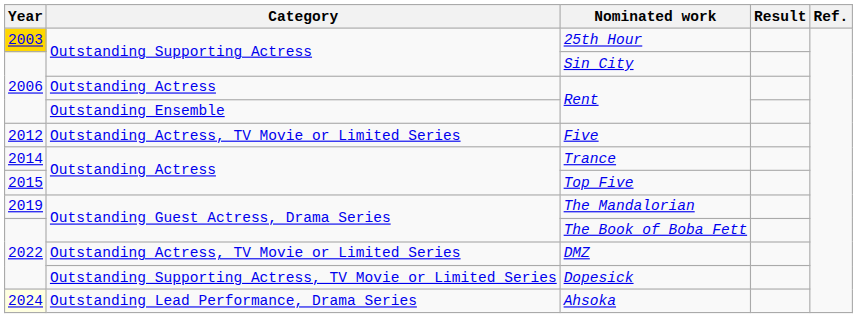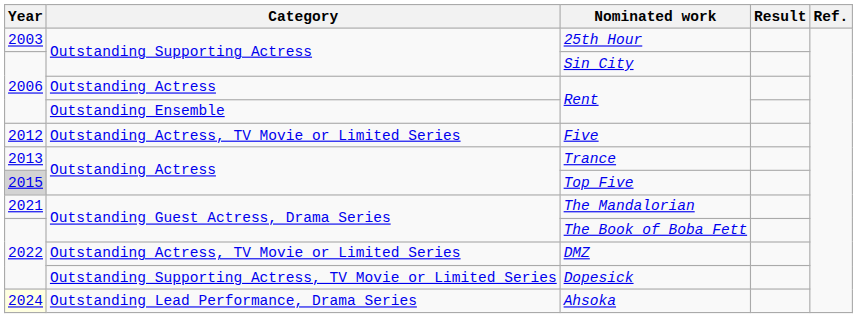 <table class="wikitable">
 <tr>
 <th>Year</th>
 <th>Category</th>
 <th>Nominated work</th>
 <th>Result</th>
 <th>Ref.</th>
 </tr>
 <tr>
-<td style="background: gold;"><a href='#'>2003</a></td>
+<td><a href='#'>2003</a></td>
 <td rowspan=2><a href='#'>Outstanding Supporting Actress</a></td>
 <td><em><a href='#'>25th Hour</a></em></td>
 <td></td>
 <td rowspan=12></td>
 </tr>
 <tr>
 <td rowspan="3"><a href='#'>2006</a></td>
 <td><em><a href='#'>Sin City</a></em></td>
 <td></td>
 </tr>
 <tr>
 <td><a href='#'>Outstanding Actress</a></td>
 <td rowspan="2"><em><a href='#'>Rent</a></em></td>
 <td></td>
 </tr>
 <tr>
 <td><a href='#'>Outstanding Ensemble</a></td>
 <td></td>
 </tr>
 <tr>
 <td><a href='#'>2012</a></td>
 <td><a href='#'>Outstanding Actress, TV Movie or Limited Series</a></td>
 <td><em><a href='#'>Five</a></em></td>
 <td></td>
 </tr>
 <tr>
-<td><a href='#'>2014</a></td>
+<td><a href='#'>2013</a></td>
 <td rowspan=2><a href='#'>Outstanding Actress</a></td>
 <td><em><a href='#'>Trance</a></em></td>
 <td></td>
 </tr>
 <tr>
-<td><a href='#'>2015</a></td>
+<td style="background: lightgrey;"><a href='#'>2015</a></td>
 <td><em><a href='#'>Top Five</a></em></td>
 <td></td>
 </tr>
 <tr>
-<td><a href='#'>2019</a></td>
+<td><a href='#'>2021</a></td>
 <td rowspan=2><a href='#'>Outstanding Guest Actress, Drama Series</a></td>
 <td><em><a href='#'>The Mandalorian</a></em></td>
 <td></td>
 </tr>
 <tr>
 <td rowspan=3><a href='#'>2022</a></td>
 <td><em><a href='#'>The Book of Boba Fett</a></em></td>
 <td></td>
 </tr>
 <tr>
 <td><a href='#'>Outstanding Actress, TV Movie or Limited Series</a></td>
 <td><em><a href='#'>DMZ</a></em></td>
 <td></td>
 </tr>
 <tr>
 <td><a href='#'>Outstanding Supporting Actress, TV Movie or Limited Series</a></td>
 <td><em><a href='#'>Dopesick</a></em></td>
 <td></td>
 </tr>
 <tr>
 <td style="background: lightyellow;"><a href='#'>2024</a></td>
 <td><a href='#'>Outstanding Lead Performance, Drama Series</a></td>
 <td><em><a href='#'>Ahsoka</a></em></td>
 <td></td>
 </tr>
 </table>
